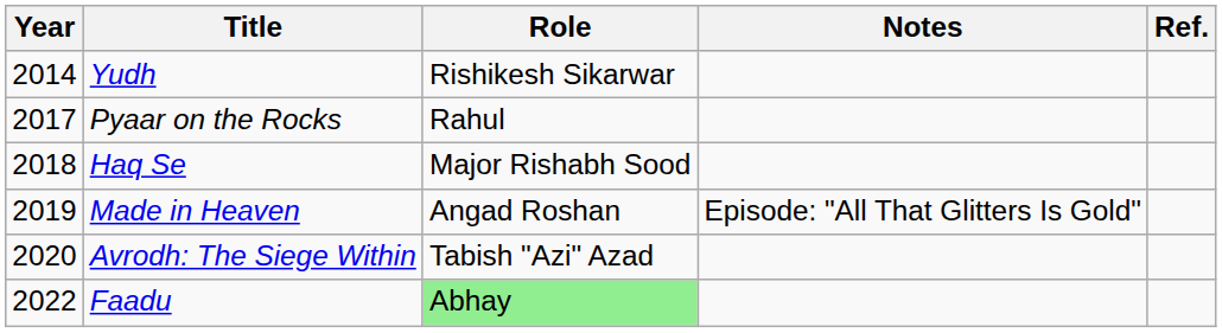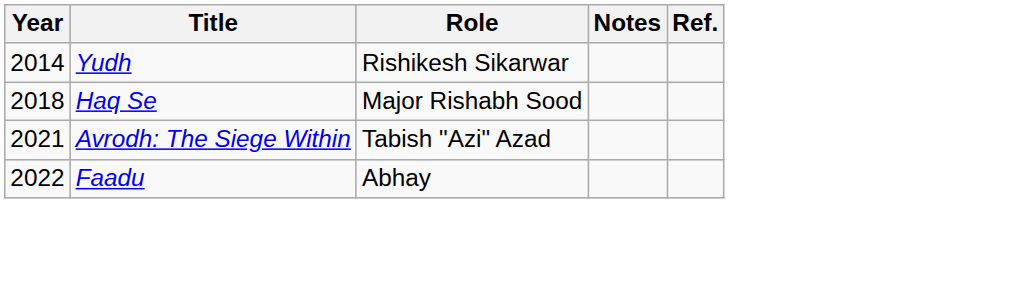 <table class="wikitable sortable">
 <tr>
 <th>Year</th>
 <th>Title</th>
 <th>Role</th>
 <th>Notes</th>
 <th>Ref.</th>
 </tr>
 <tr>
 <td>2014</td>
 <td><em><a href='#'>Yudh</a></em></td>
 <td>Rishikesh Sikarwar</td>
 <td></td>
 <td></td>
 </tr>
 <tr>
-<td>2017</td>
-<td><em>Pyaar on the Rocks</em></td>
-<td>Rahul</td>
-<td></td>
-<td></td>
-</tr>
-<tr>
 <td>2018</td>
 <td><em><a href='#'>Haq Se</a></em></td>
 <td>Major Rishabh Sood</td>
 <td></td>
 <td></td>
 </tr>
 <tr>
-<td>2019</td>
-<td><em><a href='#'>Made in Heaven</a></em></td>
-<td>Angad Roshan</td>
-<td>Episode: "All That Glitters Is Gold"</td>
-<td></td>
-</tr>
-<tr>
-<td>2020</td>
+<td>2021</td>
 <td><em><a href='#'>Avrodh: The Siege Within</a></em></td>
 <td>Tabish "Azi" Azad</td>
 <td></td>
 <td></td>
 </tr>
 <tr>
 <td>2022</td>
 <td><em><a href='#'>Faadu</a></em></td>
-<td style="background: lightgreen;">Abhay</td>
+<td>Abhay</td>
 <td></td>
 <td></td>
 </tr>
 </table>
